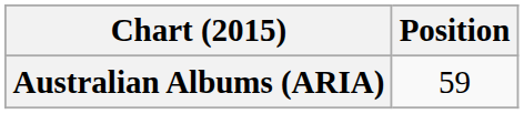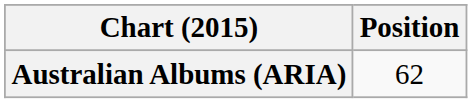 <table class="wikitable plainrowheaders" style="text-align:center">
 <tr>
 <th scope="col">Chart (2015)</th>
 <th scope="col">Position</th>
 </tr>
 <tr>
 <th scope="row">Australian Albums (ARIA)</th>
-<td>59</td>
+<td>62</td>
 </tr>
 </table>
